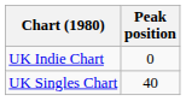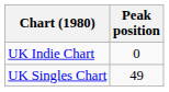 <table class="wikitable sortable">
 <tr>
 <th scope="col">Chart (1980)</th>
 <th scope="col">Peak<br>position</th>
 </tr>
 <tr>
 <td><a href='#'>UK Indie Chart</a></td>
 <td style="text-align:center;">0</td>
 </tr>
 <tr>
 <td><a href='#'>UK Singles Chart</a></td>
-<td style="text-align:center;">40</td>
+<td style="text-align:center;">49</td>
 </tr>
 </table>
